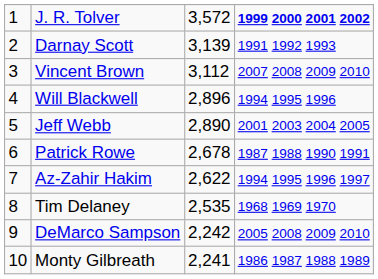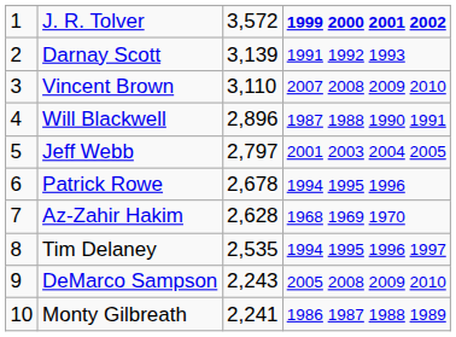 <table class="wikitable">
 <tr>
 </tr>
 <tr>
 <td>1</td>
 <td><a href='#'>J. R. Tolver</a></td>
 <td>3,572</td>
 <td style="font-size:80%;"><strong><a href='#'>1999</a> <a href='#'>2000</a> <a href='#'>2001</a> <a href='#'>2002</a></strong></td>
 </tr>
 <tr>
 <td>2</td>
 <td><a href='#'>Darnay Scott</a></td>
 <td>3,139</td>
 <td style="font-size:80%;"><a href='#'>1991</a> <a href='#'>1992</a> <a href='#'>1993</a></td>
 </tr>
 <tr>
 <td>3</td>
 <td><a href='#'>Vincent Brown</a></td>
-<td>3,112</td>
+<td>3,110</td>
 <td style="font-size:80%;"><a href='#'>2007</a> <a href='#'>2008</a> <a href='#'>2009</a> <a href='#'>2010</a></td>
 </tr>
 <tr>
 <td>4</td>
 <td><a href='#'>Will Blackwell</a></td>
 <td>2,896</td>
-<td style="font-size:80%;"><a href='#'>1994</a> <a href='#'>1995</a> <a href='#'>1996</a></td>
+<td style="font-size:80%;"><a href='#'>1987</a> <a href='#'>1988</a> <a href='#'>1990</a> <a href='#'>1991</a></td>
 </tr>
 <tr>
 <td>5</td>
 <td><a href='#'>Jeff Webb</a></td>
-<td>2,890</td>
+<td>2,797</td>
 <td style="font-size:80%;"><a href='#'>2001</a> <a href='#'>2003</a> <a href='#'>2004</a> <a href='#'>2005</a></td>
 </tr>
 <tr>
 <td>6</td>
 <td><a href='#'>Patrick Rowe</a></td>
 <td>2,678</td>
-<td style="font-size:80%;"><a href='#'>1987</a> <a href='#'>1988</a> <a href='#'>1990</a> <a href='#'>1991</a></td>
+<td style="font-size:80%;"><a href='#'>1994</a> <a href='#'>1995</a> <a href='#'>1996</a></td>
 </tr>
 <tr>
 <td>7</td>
 <td><a href='#'>Az-Zahir Hakim</a></td>
-<td>2,622</td>
-<td style="font-size:80%;"><a href='#'>1994</a> <a href='#'>1995</a> <a href='#'>1996</a> <a href='#'>1997</a></td>
+<td>2,628</td>
+<td style="font-size:80%;"><a href='#'>1968</a> <a href='#'>1969</a> <a href='#'>1970</a></td>
 </tr>
 <tr>
 <td>8</td>
 <td>Tim Delaney</td>
 <td>2,535</td>
-<td style="font-size:80%;"><a href='#'>1968</a> <a href='#'>1969</a> <a href='#'>1970</a></td>
+<td style="font-size:80%;"><a href='#'>1994</a> <a href='#'>1995</a> <a href='#'>1996</a> <a href='#'>1997</a></td>
 </tr>
 <tr>
 <td>9</td>
 <td><a href='#'>DeMarco Sampson</a></td>
-<td>2,242</td>
+<td>2,243</td>
 <td style="font-size:80%;"><a href='#'>2005</a> <a href='#'>2008</a> <a href='#'>2009</a> <a href='#'>2010</a></td>
 </tr>
 <tr>
 <td>10</td>
 <td>Monty Gilbreath</td>
 <td>2,241</td>
 <td style="font-size:80%;"><a href='#'>1986</a> <a href='#'>1987</a> <a href='#'>1988</a> <a href='#'>1989</a></td>
 </tr>
 </table>
